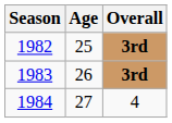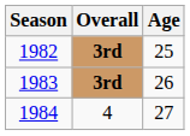 <table class="wikitable" style="text-align: center;">
 <tr>
 <th scope="col">Season</th>
+<th scope="col">Overall</th>
 <th scope="col">Age</th>
-<th scope="col">Overall</th>
 </tr>
 <tr>
 <td><a href='#'>1982</a></td>
+<td style="background-color: #C96;"><strong>3rd</strong></td>
 <td>25</td>
-<td style="background-color: #C96;"><strong>3rd</strong></td>
 </tr>
 <tr>
 <td><a href='#'>1983</a></td>
+<td style="background-color: #C96;"><strong>3rd</strong></td>
 <td>26</td>
-<td style="background-color: #C96;"><strong>3rd</strong></td>
 </tr>
 <tr>
 <td><a href='#'>1984</a></td>
+<td>4</td>
 <td>27</td>
-<td>4</td>
 </tr>
 </table>
